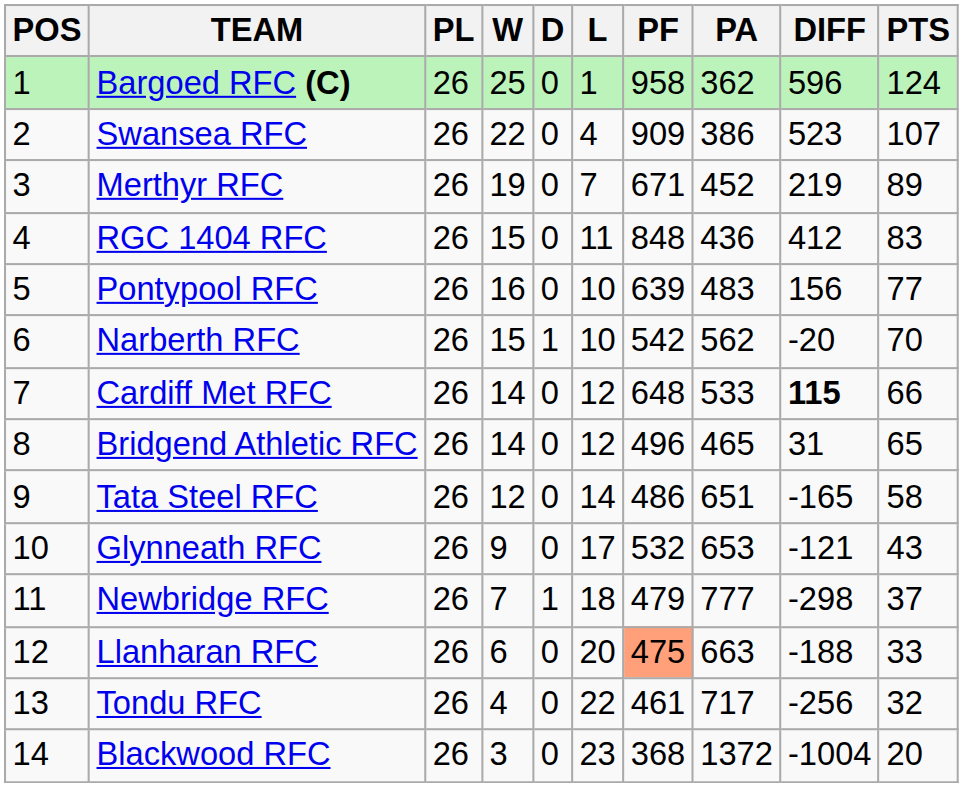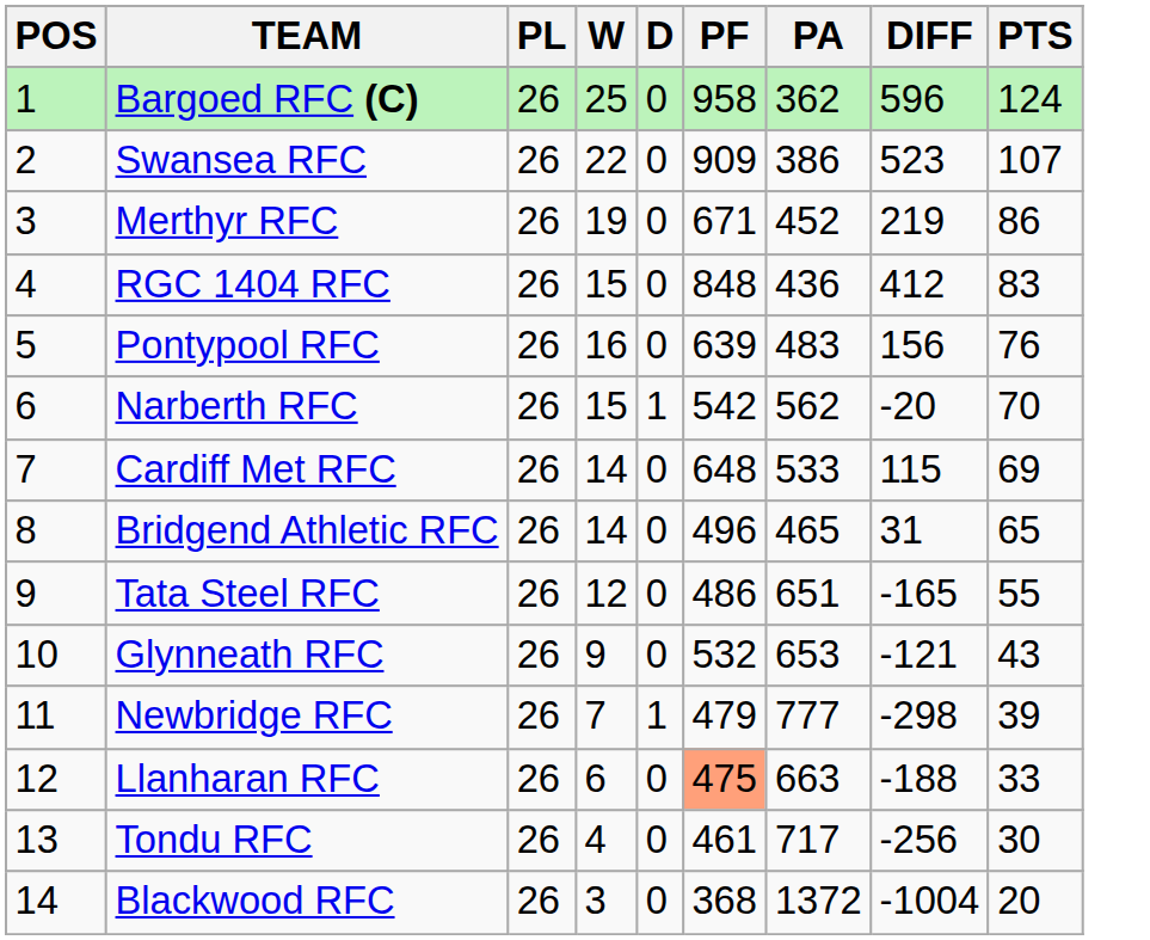 <table class="wikitable">
 <tr>
 <th>POS</th>
 <th>TEAM</th>
 <th>PL</th>
 <th>W</th>
 <th>D</th>
-<th>L</th>
 <th>PF</th>
 <th>PA</th>
 <th>DIFF</th>
 <th>PTS</th>
 </tr>
 <tr>
 <td style="background: #bcf3bb">1</td>
 <td style="background: #bcf3bb"><a href='#'>Bargoed RFC</a> <strong>(C)</strong></td>
 <td style="background: #bcf3bb">26</td>
 <td style="background: #bcf3bb">25</td>
 <td style="background: #bcf3bb">0</td>
-<td style="background: #bcf3bb">1</td>
 <td style="background: #bcf3bb">958</td>
 <td style="background: #bcf3bb">362</td>
 <td style="background: #bcf3bb">596</td>
 <td style="background: #bcf3bb">124</td>
 </tr>
 <tr>
 <td>2</td>
 <td><a href='#'>Swansea RFC</a></td>
 <td>26</td>
 <td>22</td>
 <td>0</td>
-<td>4</td>
 <td>909</td>
 <td>386</td>
 <td>523</td>
 <td>107</td>
 </tr>
 <tr>
 <td>3</td>
 <td><a href='#'>Merthyr RFC</a></td>
 <td>26</td>
 <td>19</td>
 <td>0</td>
-<td>7</td>
 <td>671</td>
 <td>452</td>
 <td>219</td>
-<td>89</td>
+<td>86</td>
 </tr>
 <tr>
 <td>4</td>
 <td><a href='#'>RGC 1404 RFC</a></td>
 <td>26</td>
 <td>15</td>
 <td>0</td>
-<td>11</td>
 <td>848</td>
 <td>436</td>
 <td>412</td>
 <td>83</td>
 </tr>
 <tr>
 <td>5</td>
 <td><a href='#'>Pontypool RFC</a></td>
 <td>26</td>
 <td>16</td>
 <td>0</td>
-<td>10</td>
 <td>639</td>
 <td>483</td>
 <td>156</td>
-<td>77</td>
+<td>76</td>
 </tr>
 <tr>
 <td>6</td>
 <td><a href='#'>Narberth RFC</a></td>
 <td>26</td>
 <td>15</td>
 <td>1</td>
-<td>10</td>
 <td>542</td>
 <td>562</td>
 <td>-20</td>
 <td>70</td>
 </tr>
 <tr>
 <td>7</td>
 <td><a href='#'>Cardiff Met RFC</a></td>
 <td>26</td>
 <td>14</td>
 <td>0</td>
-<td>12</td>
 <td>648</td>
 <td>533</td>
-<td><strong>115</strong></td>
-<td>66</td>
+<td>115</td>
+<td>69</td>
 </tr>
 <tr>
 <td>8</td>
 <td><a href='#'>Bridgend Athletic RFC</a></td>
 <td>26</td>
 <td>14</td>
 <td>0</td>
-<td>12</td>
 <td>496</td>
 <td>465</td>
 <td>31</td>
 <td>65</td>
 </tr>
 <tr>
 <td>9</td>
 <td><a href='#'>Tata Steel RFC</a></td>
 <td>26</td>
 <td>12</td>
 <td>0</td>
-<td>14</td>
 <td>486</td>
 <td>651</td>
 <td>-165</td>
-<td>58</td>
+<td>55</td>
 </tr>
 <tr>
 <td>10</td>
 <td><a href='#'>Glynneath RFC</a></td>
 <td>26</td>
 <td>9</td>
 <td>0</td>
-<td>17</td>
 <td>532</td>
 <td>653</td>
 <td>-121</td>
 <td>43</td>
 </tr>
 <tr>
 <td>11</td>
 <td><a href='#'>Newbridge RFC</a></td>
 <td>26</td>
 <td>7</td>
 <td>1</td>
-<td>18</td>
 <td>479</td>
 <td>777</td>
 <td>-298</td>
-<td>37</td>
+<td>39</td>
 </tr>
 <tr>
 <td>12</td>
 <td><a href='#'>Llanharan RFC</a></td>
 <td>26</td>
 <td>6</td>
 <td>0</td>
-<td>20</td>
 <td style="background: lightsalmon;">475</td>
 <td>663</td>
 <td>-188</td>
 <td>33</td>
 </tr>
 <tr>
 <td>13</td>
 <td><a href='#'>Tondu RFC</a></td>
 <td>26</td>
 <td>4</td>
 <td>0</td>
-<td>22</td>
 <td>461</td>
 <td>717</td>
 <td>-256</td>
-<td>32</td>
+<td>30</td>
 </tr>
 <tr>
 <td>14</td>
 <td><a href='#'>Blackwood RFC</a></td>
 <td>26</td>
 <td>3</td>
 <td>0</td>
-<td>23</td>
 <td>368</td>
 <td>1372</td>
 <td>-1004</td>
 <td>20</td>
 </tr>
 </table>
